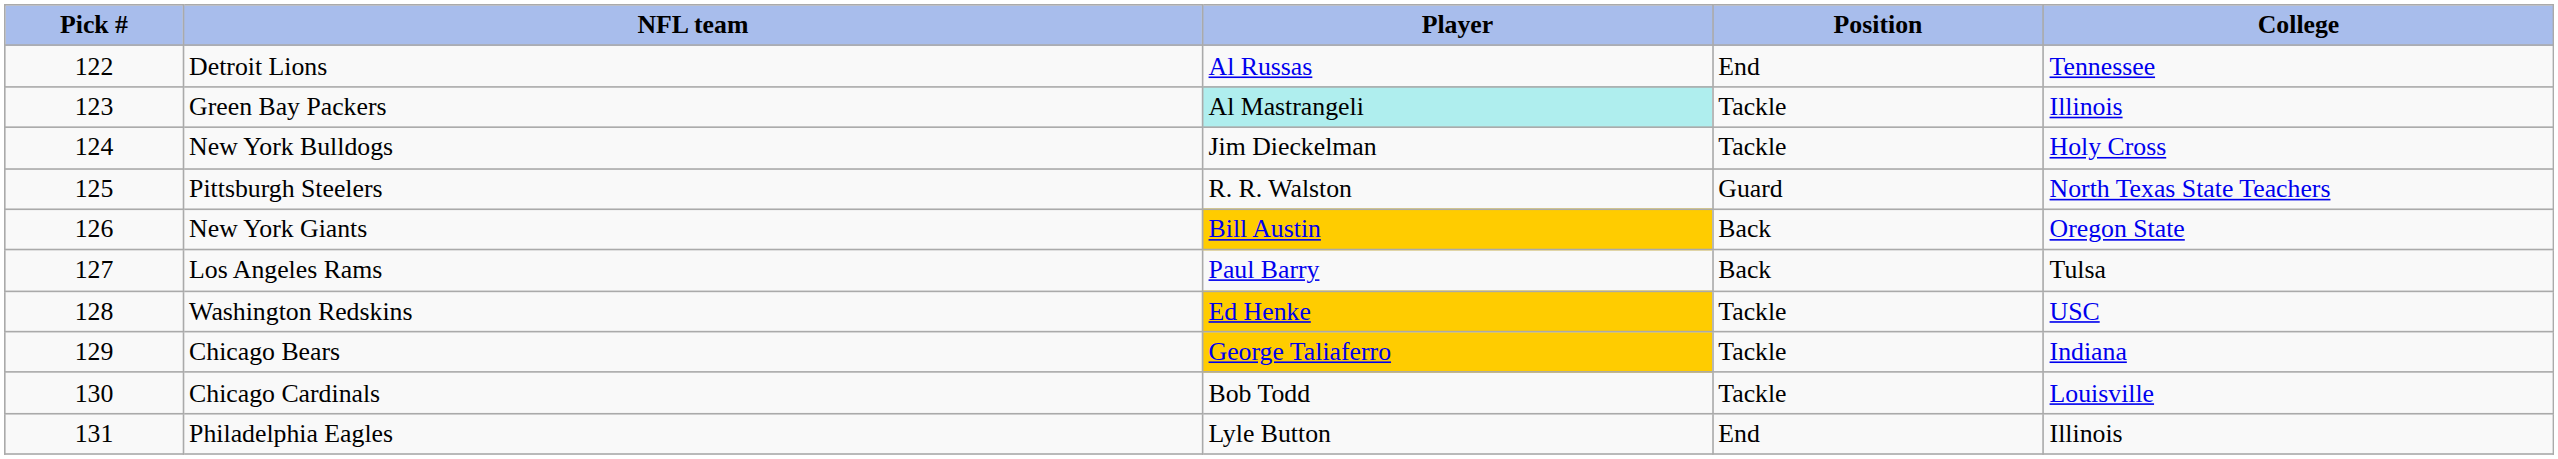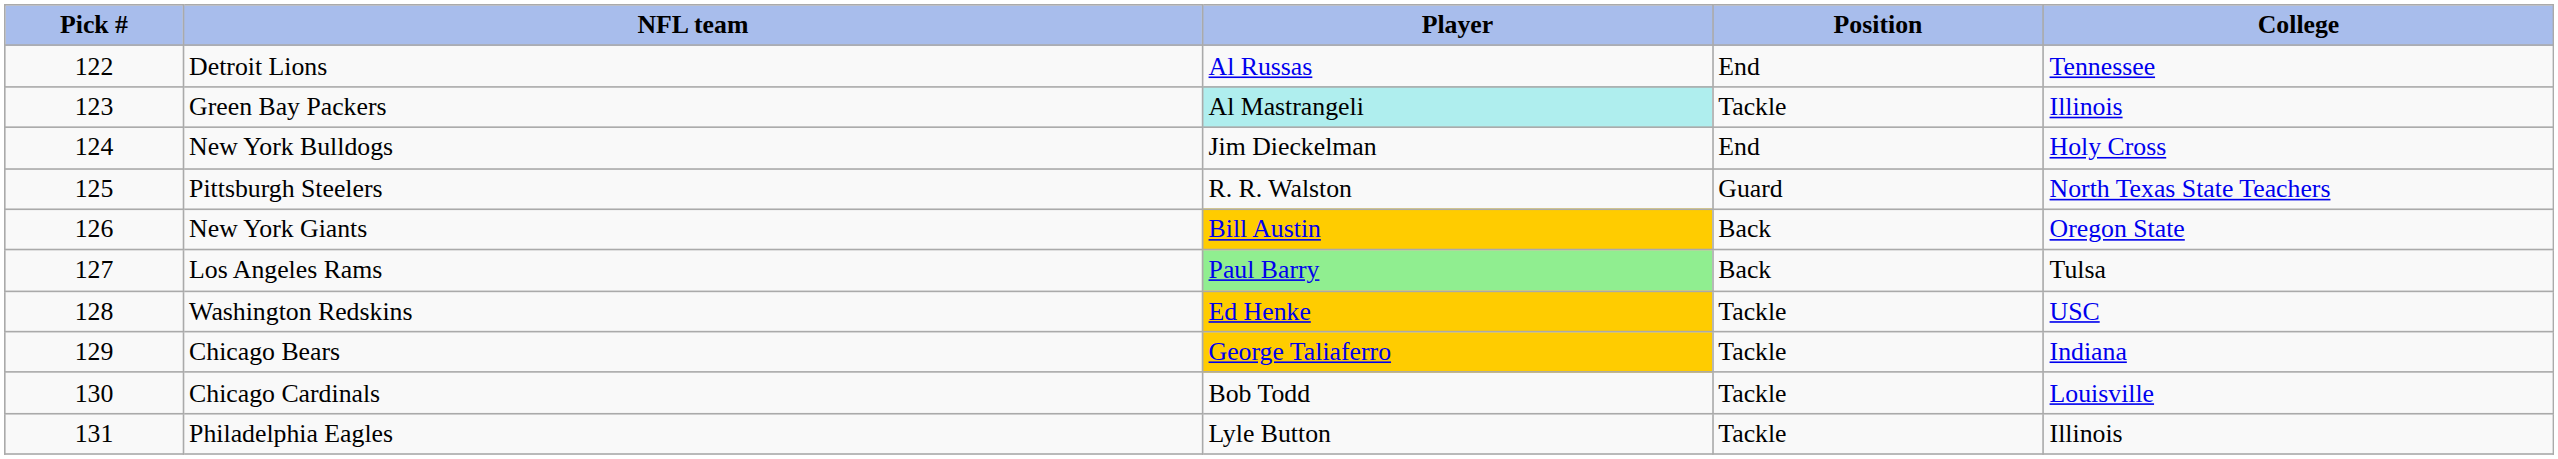 <table class="wikitable sortable sortable" style="width: 100%">
 <tr>
 <th style="background:#A8BDEC;" width=7%>Pick #</th>
 <th width=40% style="background:#A8BDEC;">NFL team</th>
 <th width=20% style="background:#A8BDEC;">Player</th>
 <th width=13% style="background:#A8BDEC;">Position</th>
 <th style="background:#A8BDEC;">College</th>
 </tr>
 <tr>
 <td align=center>122</td>
 <td>Detroit Lions</td>
 <td><a href='#'>Al Russas</a></td>
 <td>End</td>
 <td><a href='#'>Tennessee</a></td>
 </tr>
 <tr>
 <td align=center>123</td>
 <td>Green Bay Packers</td>
 <td style="background: paleturquoise;">Al Mastrangeli</td>
 <td>Tackle</td>
 <td><a href='#'>Illinois</a></td>
 </tr>
 <tr>
 <td align=center>124</td>
 <td>New York Bulldogs</td>
 <td>Jim Dieckelman</td>
-<td>Tackle</td>
+<td>End</td>
 <td><a href='#'>Holy Cross</a></td>
 </tr>
 <tr>
 <td align=center>125</td>
 <td>Pittsburgh Steelers</td>
 <td>R. R. Walston</td>
 <td>Guard</td>
 <td><a href='#'>North Texas State Teachers</a></td>
 </tr>
 <tr>
 <td align=center>126</td>
 <td>New York Giants</td>
 <td bgcolor="#ffcc00"><a href='#'>Bill Austin</a></td>
 <td>Back</td>
 <td><a href='#'>Oregon State</a></td>
 </tr>
 <tr>
 <td align=center>127</td>
 <td>Los Angeles Rams</td>
-<td><a href='#'>Paul Barry</a></td>
+<td style="background: lightgreen;"><a href='#'>Paul Barry</a></td>
 <td>Back</td>
 <td>Tulsa</td>
 </tr>
 <tr>
 <td align=center>128</td>
 <td>Washington Redskins</td>
 <td bgcolor="#ffcc00"><a href='#'>Ed Henke</a></td>
 <td>Tackle</td>
 <td><a href='#'>USC</a></td>
 </tr>
 <tr>
 <td align=center>129</td>
 <td>Chicago Bears</td>
 <td bgcolor="#ffcc00"><a href='#'>George Taliaferro</a></td>
 <td>Tackle</td>
 <td><a href='#'>Indiana</a></td>
 </tr>
 <tr>
 <td align=center>130</td>
 <td>Chicago Cardinals</td>
 <td>Bob Todd</td>
 <td>Tackle</td>
 <td><a href='#'>Louisville</a></td>
 </tr>
 <tr>
 <td align=center>131</td>
 <td>Philadelphia Eagles</td>
 <td>Lyle Button</td>
-<td>End</td>
+<td>Tackle</td>
 <td>Illinois</td>
 </tr>
 </table>
